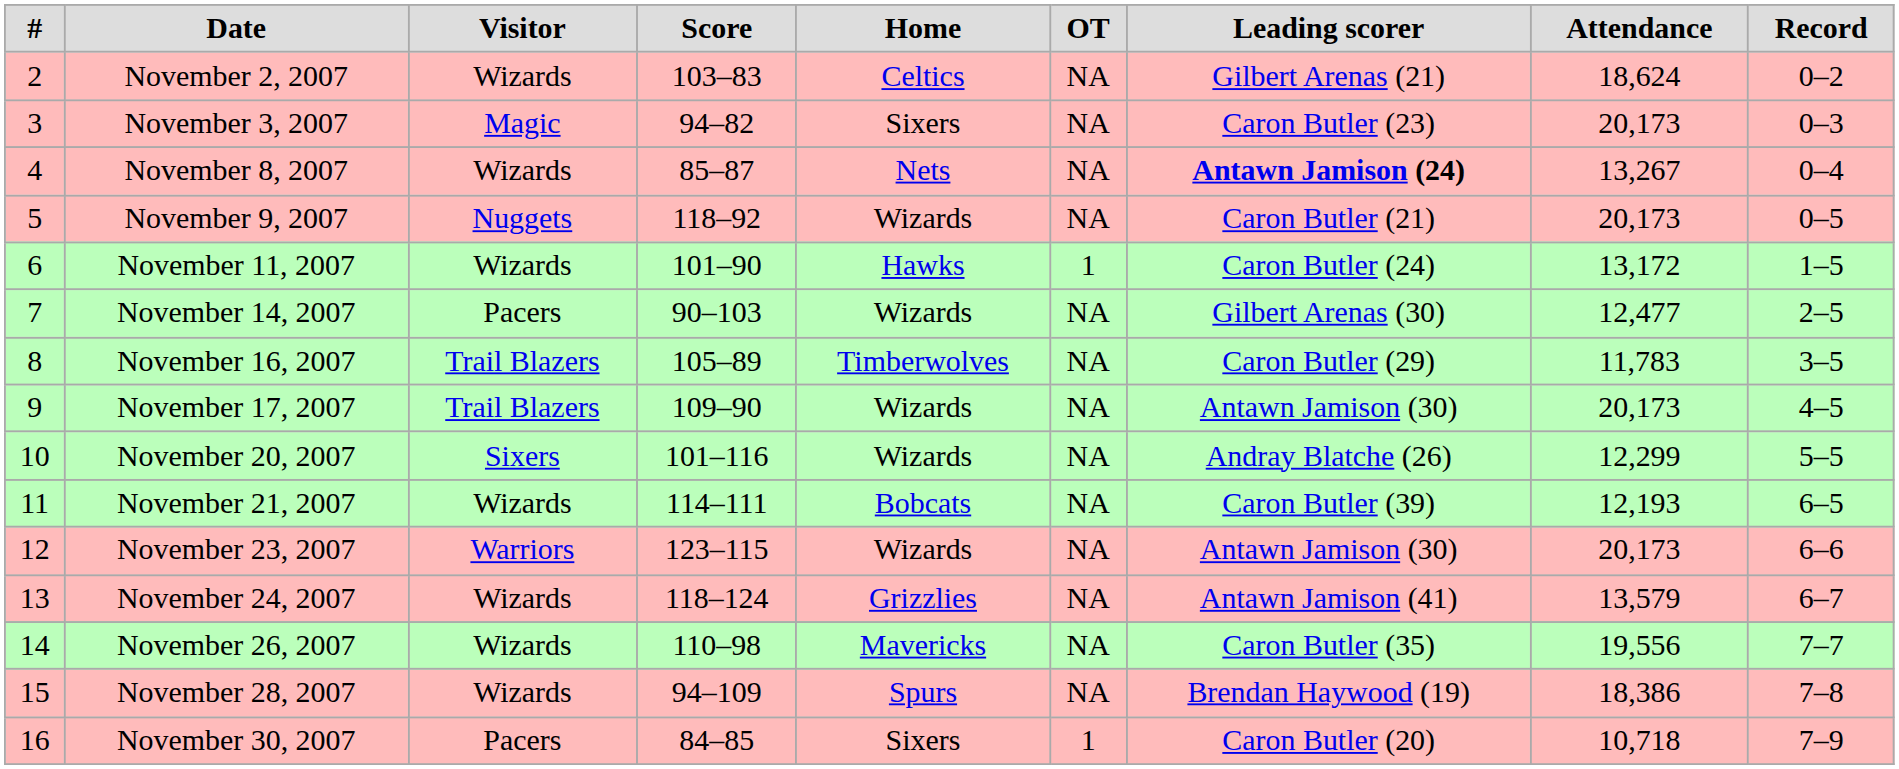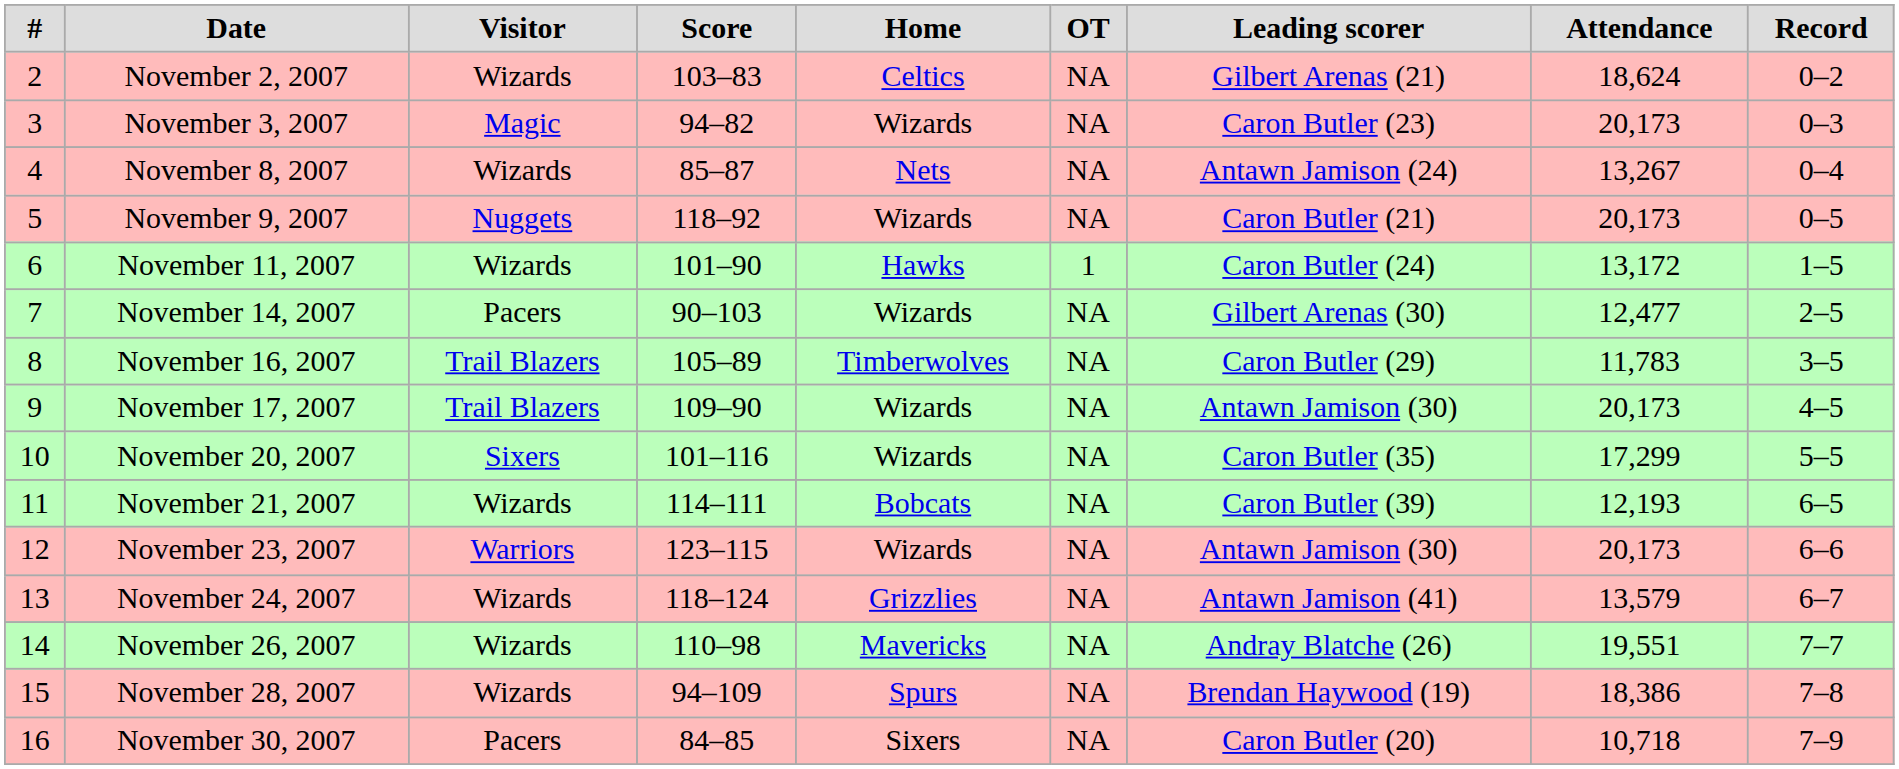 <table class="wikitable" width="80%">
 <tr align="center"  bgcolor="#dddddd">
 <td><strong>#</strong></td>
 <td><strong>Date</strong></td>
 <td><strong>Visitor</strong></td>
 <td><strong>Score</strong></td>
 <td><strong>Home</strong></td>
 <td><strong>OT</strong></td>
 <td><strong>Leading scorer</strong></td>
 <td><strong>Attendance</strong></td>
 <td><strong>Record</strong></td>
 </tr>
 <tr align="center" bgcolor="#ffbbbb">
 <td>2</td>
 <td>November 2, 2007</td>
 <td>Wizards</td>
 <td>103–83</td>
 <td><a href='#'>Celtics</a></td>
 <td>NA</td>
 <td><a href='#'>Gilbert Arenas</a> (21)</td>
 <td>18,624</td>
 <td>0–2</td>
 </tr>
 <tr align="center" bgcolor="#ffbbbb">
 <td>3</td>
 <td>November 3, 2007</td>
 <td><a href='#'>Magic</a></td>
 <td>94–82</td>
-<td>Sixers</td>
+<td>Wizards</td>
 <td>NA</td>
 <td><a href='#'>Caron Butler</a> (23)</td>
 <td>20,173</td>
 <td>0–3</td>
 </tr>
 <tr align="center" bgcolor="#ffbbbb">
 <td>4</td>
 <td>November 8, 2007</td>
 <td>Wizards</td>
 <td>85–87</td>
 <td><a href='#'>Nets</a></td>
 <td>NA</td>
-<td><strong><a href='#'>Antawn Jamison</a> (24)</strong></td>
+<td><a href='#'>Antawn Jamison</a> (24)</td>
 <td>13,267</td>
 <td>0–4</td>
 </tr>
 <tr align="center" bgcolor="#ffbbbb">
 <td>5</td>
 <td>November 9, 2007</td>
 <td><a href='#'>Nuggets</a></td>
 <td>118–92</td>
 <td>Wizards</td>
 <td>NA</td>
 <td><a href='#'>Caron Butler</a> (21)</td>
 <td>20,173</td>
 <td>0–5</td>
 </tr>
 <tr align="center" bgcolor="bbffbb">
 <td>6</td>
 <td>November 11, 2007</td>
 <td>Wizards</td>
 <td>101–90</td>
 <td><a href='#'>Hawks</a></td>
 <td>1</td>
 <td><a href='#'>Caron Butler</a> (24)</td>
 <td>13,172</td>
 <td>1–5</td>
 </tr>
 <tr align="center" bgcolor="bbffbb">
 <td>7</td>
 <td>November 14, 2007</td>
 <td>Pacers</td>
 <td>90–103</td>
 <td>Wizards</td>
 <td>NA</td>
 <td><a href='#'>Gilbert Arenas</a> (30)</td>
 <td>12,477</td>
 <td>2–5</td>
 </tr>
 <tr align="center" bgcolor="bbffbb">
 <td>8</td>
 <td>November 16, 2007</td>
 <td><a href='#'>Trail Blazers</a></td>
 <td>105–89</td>
 <td><a href='#'>Timberwolves</a></td>
 <td>NA</td>
 <td><a href='#'>Caron Butler</a> (29)</td>
 <td>11,783</td>
 <td>3–5</td>
 </tr>
 <tr align="center" bgcolor="bbffbb">
 <td>9</td>
 <td>November 17, 2007</td>
 <td><a href='#'>Trail Blazers</a></td>
 <td>109–90</td>
 <td>Wizards</td>
 <td>NA</td>
 <td><a href='#'>Antawn Jamison</a> (30)</td>
 <td>20,173</td>
 <td>4–5</td>
 </tr>
 <tr align="center" bgcolor="bbffbb">
 <td>10</td>
 <td>November 20, 2007</td>
 <td><a href='#'>Sixers</a></td>
 <td>101–116</td>
 <td>Wizards</td>
 <td>NA</td>
-<td><a href='#'>Andray Blatche</a> (26)</td>
-<td>12,299</td>
+<td><a href='#'>Caron Butler</a> (35)</td>
+<td>17,299</td>
 <td>5–5</td>
 </tr>
 <tr align="center" bgcolor="bbffbb">
 <td>11</td>
 <td>November 21, 2007</td>
 <td>Wizards</td>
 <td>114–111</td>
 <td><a href='#'>Bobcats</a></td>
 <td>NA</td>
 <td><a href='#'>Caron Butler</a> (39)</td>
 <td>12,193</td>
 <td>6–5</td>
 </tr>
 <tr align="center" bgcolor="#ffbbbb">
 <td>12</td>
 <td>November 23, 2007</td>
 <td><a href='#'>Warriors</a></td>
 <td>123–115</td>
 <td>Wizards</td>
 <td>NA</td>
 <td><a href='#'>Antawn Jamison</a> (30)</td>
 <td>20,173</td>
 <td>6–6</td>
 </tr>
 <tr align="center" bgcolor="#ffbbbb">
 <td>13</td>
 <td>November 24, 2007</td>
 <td>Wizards</td>
 <td>118–124</td>
 <td><a href='#'>Grizzlies</a></td>
 <td>NA</td>
 <td><a href='#'>Antawn Jamison</a> (41)</td>
 <td>13,579</td>
 <td>6–7</td>
 </tr>
 <tr align="center" bgcolor="bbffbb">
 <td>14</td>
 <td>November 26, 2007</td>
 <td>Wizards</td>
 <td>110–98</td>
 <td><a href='#'>Mavericks</a></td>
 <td>NA</td>
-<td><a href='#'>Caron Butler</a> (35)</td>
-<td>19,556</td>
+<td><a href='#'>Andray Blatche</a> (26)</td>
+<td>19,551</td>
 <td>7–7</td>
 </tr>
 <tr align="center" bgcolor="#ffbbbb">
 <td>15</td>
 <td>November 28, 2007</td>
 <td>Wizards</td>
 <td>94–109</td>
 <td><a href='#'>Spurs</a></td>
 <td>NA</td>
 <td><a href='#'>Brendan Haywood</a> (19)</td>
 <td>18,386</td>
 <td>7–8</td>
 </tr>
 <tr align="center" bgcolor="#ffbbbb">
 <td>16</td>
 <td>November 30, 2007</td>
 <td>Pacers</td>
 <td>84–85</td>
 <td>Sixers</td>
-<td>1</td>
+<td>NA</td>
 <td><a href='#'>Caron Butler</a> (20)</td>
 <td>10,718</td>
 <td>7–9</td>
 </tr>
 </table>
